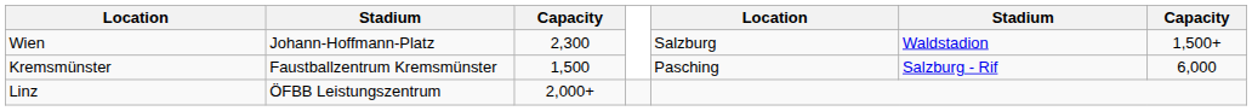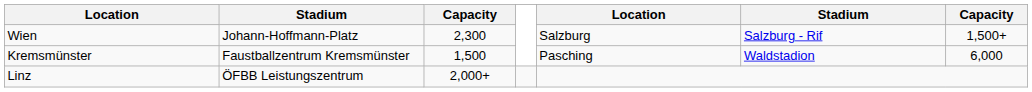 <table class="wikitable" style="width:100%;">
 <tr class="hintergrundfarbe1">
 <th style="width: 21%;">Location</th>
 <th style="width: 20%;">Stadium</th>
 <th style="width: 9%;">Capacity</th>
 <td style="width: 2%; background-color: #ffffff; border: 0px;" rowspan="3"></td>
 <th style="width: 20%;">Location</th>
 <th style="width: 20%;">Stadium</th>
 <th style="width: 9%;">Capacity</th>
 </tr>
 <tr>
 <td>Wien</td>
 <td>Johann-Hoffmann-Platz</td>
 <td style="text-align: center;">2,300</td>
 <td>Salzburg</td>
-<td><a href='#'>Waldstadion</a></td>
+<td><a href='#'>Salzburg - Rif</a></td>
 <td style="text-align: center;">1,500+</td>
 </tr>
 <tr>
 <td>Kremsmünster</td>
 <td>Faustballzentrum Kremsmünster</td>
 <td style="text-align: center;">1,500</td>
 <td>Pasching</td>
-<td><a href='#'>Salzburg - Rif</a></td>
+<td><a href='#'>Waldstadion</a></td>
 <td style="text-align: center;">6,000</td>
 </tr>
 <tr>
 <td>Linz</td>
 <td>ÖFBB Leistungszentrum</td>
 <td style="text-align: center;">2,000+</td>
 <td></td>
 </tr>
 </table>
